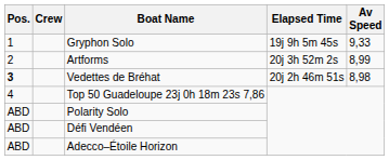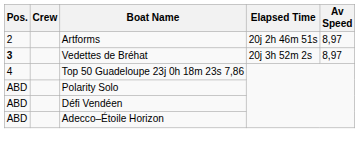 <table class="wikitable sortable">
 <tr>
 <th>Pos.</th>
 <th>Crew</th>
 <th>Boat Name</th>
 <th>Elapsed Time</th>
 <th>Av<br>Speed</th>
 </tr>
 <tr>
-<td>1</td>
-<td> <br> </td>
-<td>Gryphon Solo</td>
-<td>19j 9h 5m 45s</td>
-<td>9,33</td>
-</tr>
-<tr>
 <td>2</td>
 <td> <br> </td>
 <td>Artforms</td>
-<td>20j 3h 52m 2s</td>
-<td>8,99</td>
+<td>20j 2h 46m 51s</td>
+<td>8,97</td>
 </tr>
 <tr>
 <td><strong>3</strong></td>
 <td> <br> </td>
 <td>Vedettes de Bréhat</td>
-<td>20j 2h 46m 51s</td>
-<td>8,98</td>
+<td>20j 3h 52m 2s</td>
+<td>8,97</td>
 </tr>
 <tr>
 <td>4</td>
 <td> <br> </td>
 <td>Top 50 Guadeloupe 	23j 0h 18m 23s 	7,86</td>
 </tr>
 <tr>
 <td>ABD</td>
 <td> <br> </td>
 <td>Polarity Solo</td>
 </tr>
 <tr>
 <td>ABD</td>
 <td> <br> </td>
 <td>Défi Vendéen</td>
 </tr>
 <tr>
 <td>ABD</td>
 <td> <br> </td>
 <td>Adecco–Étoile Horizon</td>
 </tr>
 </table>
